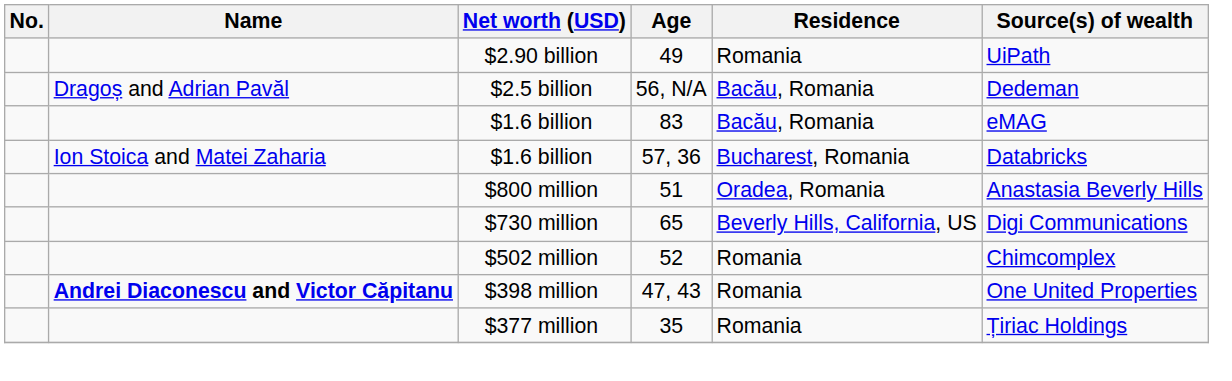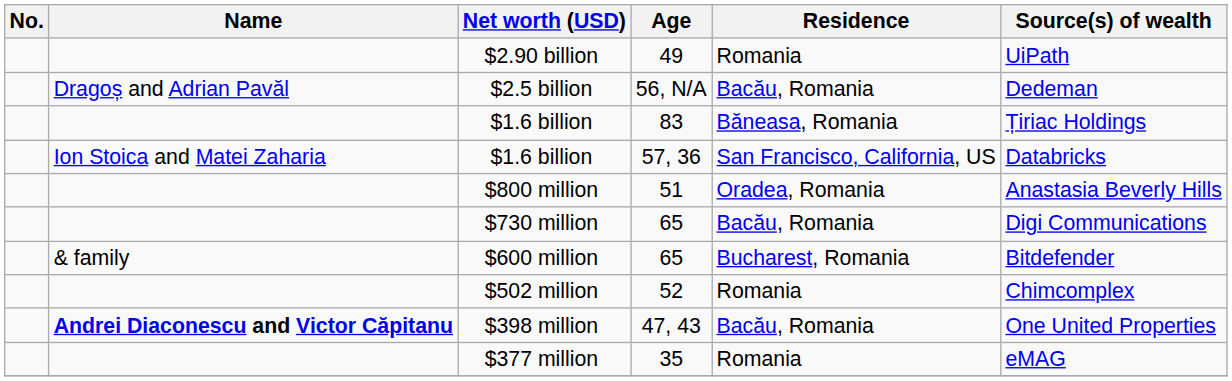 <table class="wikitable sortable">
 <tr>
 <th>No.</th>
 <th>Name</th>
 <th><a href='#'>Net worth</a> (<a href='#'>USD</a>)</th>
 <th>Age</th>
 <th>Residence</th>
 <th>Source(s) of wealth</th>
 </tr>
 <tr>
 <td style="text-align:center;"> </td>
 <td></td>
 <td style="text-align:center;">$2.90 billion </td>
 <td style="text-align:center;">49</td>
 <td>Romania</td>
 <td><a href='#'>UiPath</a></td>
 </tr>
 <tr>
 <td style="text-align:center;"> </td>
 <td><a href='#'>Dragoș</a> and <a href='#'>Adrian Pavăl</a></td>
 <td style="text-align:center;">$2.5 billion </td>
 <td style="text-align:center;">56, N/A</td>
 <td><a href='#'>Bacău</a>, Romania</td>
 <td><a href='#'>Dedeman</a></td>
 </tr>
 <tr>
 <td style="text-align:center;"> </td>
 <td></td>
 <td style="text-align:center;">$1.6 billion </td>
 <td style="text-align:center;">83</td>
-<td><a href='#'>Bacău</a>, Romania</td>
-<td><a href='#'>eMAG</a></td>
+<td><a href='#'>Băneasa</a>, Romania</td>
+<td><a href='#'>Țiriac Holdings</a></td>
 </tr>
 <tr>
 <td style="text-align:center;"> </td>
 <td><a href='#'>Ion Stoica</a> and <a href='#'>Matei Zaharia</a></td>
 <td style="text-align:center;">$1.6 billion </td>
 <td style="text-align:center;">57, 36</td>
-<td><a href='#'>Bucharest</a>, Romania</td>
+<td><a href='#'>San Francisco, California</a>, US</td>
 <td><a href='#'>Databricks</a></td>
 </tr>
 <tr>
 <td style="text-align:center;"> </td>
 <td></td>
 <td style="text-align:center;">$800 million </td>
 <td style="text-align:center;">51</td>
 <td><a href='#'>Oradea</a>, Romania</td>
 <td><a href='#'>Anastasia Beverly Hills</a></td>
 </tr>
 <tr>
 <td style="text-align:center;"> </td>
 <td></td>
 <td style="text-align:center;">$730 million </td>
 <td style="text-align:center;">65</td>
-<td><a href='#'>Beverly Hills, California</a>, US</td>
+<td><a href='#'>Bacău</a>, Romania</td>
 <td><a href='#'>Digi Communications</a></td>
+</tr>
+<tr>
+<td style="text-align:center;"> </td>
+<td> & family</td>
+<td style="text-align:center;">$600 million </td>
+<td style="text-align:center;">65</td>
+<td><a href='#'>Bucharest</a>, Romania</td>
+<td><a href='#'>Bitdefender</a></td>
 </tr>
 <tr>
 <td style="text-align:center;"> </td>
 <td></td>
 <td style="text-align:center;">$502 million </td>
 <td style="text-align:center;">52</td>
 <td>Romania</td>
 <td><a href='#'>Chimcomplex</a></td>
 </tr>
 <tr>
 <td style="text-align:center;"> </td>
 <td><strong><a href='#'>Andrei Diaconescu</a> and <a href='#'>Victor Căpitanu</a></strong></td>
 <td style="text-align:center;">$398 million </td>
 <td style="text-align:center;">47, 43</td>
-<td>Romania</td>
+<td><a href='#'>Bacău</a>, Romania</td>
 <td><a href='#'>One United Properties</a></td>
 </tr>
 <tr>
 <td style="text-align:center;"> </td>
 <td></td>
 <td style="text-align:center;">$377 million </td>
 <td style="text-align:center;">35</td>
 <td>Romania</td>
-<td><a href='#'>Țiriac Holdings</a></td>
+<td><a href='#'>eMAG</a></td>
 </tr>
 <tr>
 </tr>
 </table>
